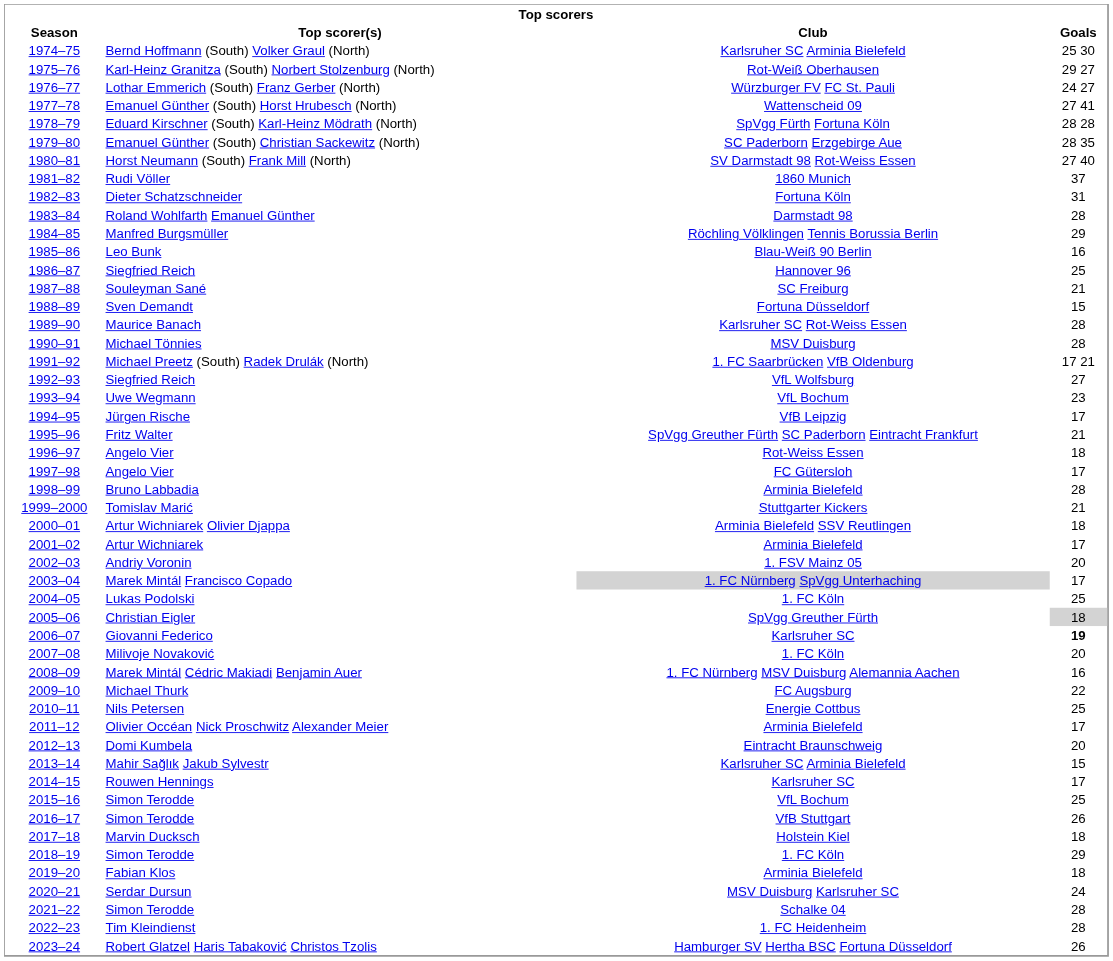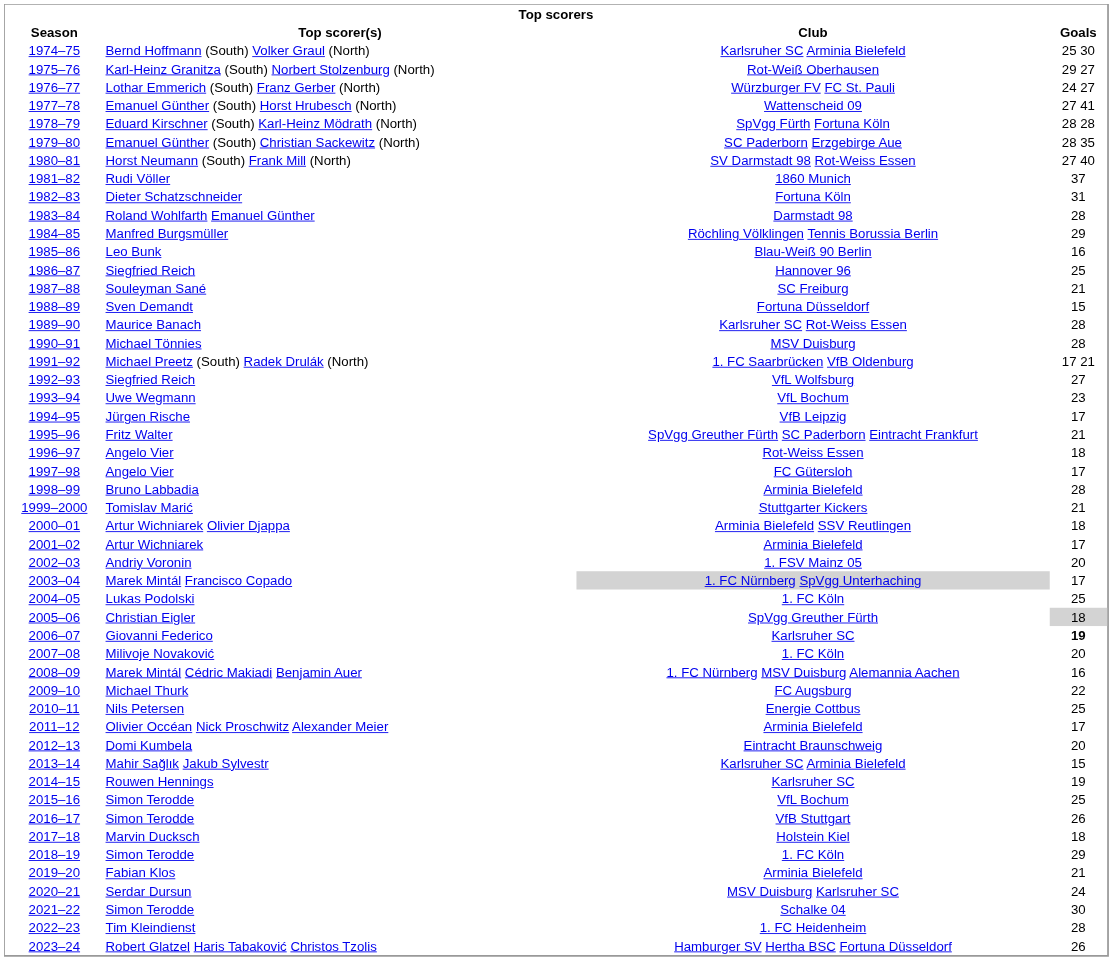 <table cellpadding="2" cellspacing="0" style="margin:1em 0; border:1px solid #999; border-right-width:2px; border-bottom-width:2px; width:64%; font-size:95%;">
 <tr>
 <th colspan="4">Top scorers</th>
 </tr>
 <tr style="text-align:center;">
 <td><strong>Season</strong></td>
 <td><strong>Top scorer(s)</strong></td>
 <td><strong>Club</strong></td>
 <td><strong>Goals</strong></td>
 </tr>
 <tr>
 <td style="text-align:center;"><a href='#'>1974–75</a></td>
 <td> <a href='#'>Bernd Hoffmann</a> (South)   <a href='#'>Volker Graul</a> (North)</td>
 <td style="text-align:center;"><a href='#'>Karlsruher SC</a>  <a href='#'>Arminia Bielefeld</a></td>
 <td style="text-align:center;">25  30</td>
 </tr>
 <tr>
 <td style="text-align:center;"><a href='#'>1975–76</a></td>
 <td> <a href='#'>Karl-Heinz Granitza</a> (South)   <a href='#'>Norbert Stolzenburg</a> (North)</td>
 <td style="text-align:center;"><a href='#'>Rot-Weiß Oberhausen</a></td>
 <td style="text-align:center;">29  27</td>
 </tr>
 <tr>
 <td style="text-align:center;"><a href='#'>1976–77</a></td>
 <td> <a href='#'>Lothar Emmerich</a> (South)   <a href='#'>Franz Gerber</a> (North)</td>
 <td style="text-align:center;"><a href='#'>Würzburger FV</a>  <a href='#'>FC St. Pauli</a></td>
 <td style="text-align:center;">24  27</td>
 </tr>
 <tr>
 <td style="text-align:center;"><a href='#'>1977–78</a></td>
 <td> <a href='#'>Emanuel Günther</a> (South)   <a href='#'>Horst Hrubesch</a> (North)</td>
 <td style="text-align:center;"><a href='#'>Wattenscheid 09</a></td>
 <td style="text-align:center;">27  41</td>
 </tr>
 <tr>
 <td style="text-align:center;"><a href='#'>1978–79</a></td>
 <td> <a href='#'>Eduard Kirschner</a> (South)   <a href='#'>Karl-Heinz Mödrath</a> (North)</td>
 <td style="text-align:center;"><a href='#'>SpVgg Fürth</a>  <a href='#'>Fortuna Köln</a></td>
 <td style="text-align:center;">28  28</td>
 </tr>
 <tr>
 <td style="text-align:center;"><a href='#'>1979–80</a></td>
 <td> <a href='#'>Emanuel Günther</a> (South)   <a href='#'>Christian Sackewitz</a> (North)</td>
 <td style="text-align:center;"><a href='#'>SC Paderborn</a>  <a href='#'>Erzgebirge Aue</a></td>
 <td style="text-align:center;">28  35</td>
 </tr>
 <tr>
 <td style="text-align:center;"><a href='#'>1980–81</a></td>
 <td> <a href='#'>Horst Neumann</a> (South)   <a href='#'>Frank Mill</a> (North)</td>
 <td style="text-align:center;"><a href='#'>SV Darmstadt 98</a>  <a href='#'>Rot-Weiss Essen</a></td>
 <td style="text-align:center;">27  40</td>
 </tr>
 <tr>
 <td style="text-align:center;"><a href='#'>1981–82</a></td>
 <td> <a href='#'>Rudi Völler</a></td>
 <td style="text-align:center;"><a href='#'>1860 Munich</a></td>
 <td style="text-align:center;">37</td>
 </tr>
 <tr>
 <td style="text-align:center;"><a href='#'>1982–83</a></td>
 <td> <a href='#'>Dieter Schatzschneider</a></td>
 <td style="text-align:center;"><a href='#'>Fortuna Köln</a></td>
 <td style="text-align:center;">31</td>
 </tr>
 <tr>
 <td style="text-align:center;"><a href='#'>1983–84</a></td>
 <td> <a href='#'>Roland Wohlfarth</a>    <a href='#'>Emanuel Günther</a></td>
 <td style="text-align:center;"><a href='#'>Darmstadt 98</a></td>
 <td style="text-align:center;">28</td>
 </tr>
 <tr>
 <td style="text-align:center;"><a href='#'>1984–85</a></td>
 <td> <a href='#'>Manfred Burgsmüller</a></td>
 <td style="text-align:center;"><a href='#'>Röchling Völklingen</a>  <a href='#'>Tennis Borussia Berlin</a></td>
 <td style="text-align:center;">29</td>
 </tr>
 <tr>
 <td style="text-align:center;"><a href='#'>1985–86</a></td>
 <td> <a href='#'>Leo Bunk</a></td>
 <td style="text-align:center;"><a href='#'>Blau-Weiß 90 Berlin</a></td>
 <td style="text-align:center;">16</td>
 </tr>
 <tr>
 <td style="text-align:center;"><a href='#'>1986–87</a></td>
 <td> <a href='#'>Siegfried Reich</a></td>
 <td style="text-align:center;"><a href='#'>Hannover 96</a></td>
 <td style="text-align:center;">25</td>
 </tr>
 <tr>
 <td style="text-align:center;"><a href='#'>1987–88</a></td>
 <td> <a href='#'>Souleyman Sané</a></td>
 <td style="text-align:center;"><a href='#'>SC Freiburg</a></td>
 <td style="text-align:center;">21</td>
 </tr>
 <tr>
 <td style="text-align:center;"><a href='#'>1988–89</a></td>
 <td> <a href='#'>Sven Demandt</a></td>
 <td style="text-align:center;"><a href='#'>Fortuna Düsseldorf</a></td>
 <td style="text-align:center;">15</td>
 </tr>
 <tr>
 <td style="text-align:center;"><a href='#'>1989–90</a></td>
 <td> <a href='#'>Maurice Banach</a></td>
 <td style="text-align:center;"><a href='#'>Karlsruher SC</a>  <a href='#'>Rot-Weiss Essen</a></td>
 <td style="text-align:center;">28</td>
 </tr>
 <tr>
 <td style="text-align:center;"><a href='#'>1990–91</a></td>
 <td> <a href='#'>Michael Tönnies</a></td>
 <td style="text-align:center;"><a href='#'>MSV Duisburg</a></td>
 <td style="text-align:center;">28</td>
 </tr>
 <tr>
 <td style="text-align:center;"><a href='#'>1991–92</a></td>
 <td> <a href='#'>Michael Preetz</a> (South)   <a href='#'>Radek Drulák</a> (North)</td>
 <td style="text-align:center;"><a href='#'>1. FC Saarbrücken</a>  <a href='#'>VfB Oldenburg</a></td>
 <td style="text-align:center;">17  21</td>
 </tr>
 <tr>
 <td style="text-align:center;"><a href='#'>1992–93</a></td>
 <td> <a href='#'>Siegfried Reich</a></td>
 <td style="text-align:center;"><a href='#'>VfL Wolfsburg</a></td>
 <td style="text-align:center;">27</td>
 </tr>
 <tr>
 <td style="text-align:center;"><a href='#'>1993–94</a></td>
 <td> <a href='#'>Uwe Wegmann</a></td>
 <td style="text-align:center;"><a href='#'>VfL Bochum</a></td>
 <td style="text-align:center;">23</td>
 </tr>
 <tr>
 <td style="text-align:center;"><a href='#'>1994–95</a></td>
 <td> <a href='#'>Jürgen Rische</a></td>
 <td style="text-align:center;"><a href='#'>VfB Leipzig</a></td>
 <td style="text-align:center;">17</td>
 </tr>
 <tr>
 <td style="text-align:center;"><a href='#'>1995–96</a></td>
 <td> <a href='#'>Fritz Walter</a></td>
 <td style="text-align:center;"><a href='#'>SpVgg Greuther Fürth</a>  <a href='#'>SC Paderborn</a>  <a href='#'>Eintracht Frankfurt</a></td>
 <td style="text-align:center;">21</td>
 </tr>
 <tr>
 <td style="text-align:center;"><a href='#'>1996–97</a></td>
 <td> <a href='#'>Angelo Vier</a></td>
 <td style="text-align:center;"><a href='#'>Rot-Weiss Essen</a></td>
 <td style="text-align:center;">18</td>
 </tr>
 <tr>
 <td style="text-align:center;"><a href='#'>1997–98</a></td>
 <td> <a href='#'>Angelo Vier</a></td>
 <td style="text-align:center;"><a href='#'>FC Gütersloh</a></td>
 <td style="text-align:center;">17</td>
 </tr>
 <tr>
 <td style="text-align:center;"><a href='#'>1998–99</a></td>
 <td> <a href='#'>Bruno Labbadia</a></td>
 <td style="text-align:center;"><a href='#'>Arminia Bielefeld</a></td>
 <td style="text-align:center;">28</td>
 </tr>
 <tr>
 <td style="text-align:center;"><a href='#'>1999–2000</a></td>
 <td> <a href='#'>Tomislav Marić</a></td>
 <td style="text-align:center;"><a href='#'>Stuttgarter Kickers</a></td>
 <td style="text-align:center;">21</td>
 </tr>
 <tr>
 <td style="text-align:center;"><a href='#'>2000–01</a></td>
 <td> <a href='#'>Artur Wichniarek</a>   <a href='#'>Olivier Djappa</a></td>
 <td style="text-align:center;"><a href='#'>Arminia Bielefeld</a>  <a href='#'>SSV Reutlingen</a></td>
 <td style="text-align:center;">18</td>
 </tr>
 <tr>
 <td style="text-align:center;"><a href='#'>2001–02</a></td>
 <td> <a href='#'>Artur Wichniarek</a></td>
 <td style="text-align:center;"><a href='#'>Arminia Bielefeld</a></td>
 <td style="text-align:center;">17</td>
 </tr>
 <tr>
 <td style="text-align:center;"><a href='#'>2002–03</a></td>
 <td> <a href='#'>Andriy Voronin</a></td>
 <td style="text-align:center;"><a href='#'>1. FSV Mainz 05</a></td>
 <td style="text-align:center;">20</td>
 </tr>
 <tr>
 <td style="text-align:center;"><a href='#'>2003–04</a></td>
 <td> <a href='#'>Marek Mintál</a>   <a href='#'>Francisco Copado</a></td>
 <td style="background: lightgrey; text-align:center;"><a href='#'>1. FC Nürnberg</a>  <a href='#'>SpVgg Unterhaching</a></td>
 <td style="text-align:center;">17</td>
 </tr>
 <tr>
 <td style="text-align:center;"><a href='#'>2004–05</a></td>
 <td> <a href='#'>Lukas Podolski</a></td>
 <td style="text-align:center;"><a href='#'>1. FC Köln</a></td>
 <td style="text-align:center;">25</td>
 </tr>
 <tr>
 <td style="text-align:center;"><a href='#'>2005–06</a></td>
 <td> <a href='#'>Christian Eigler</a></td>
 <td style="text-align:center;"><a href='#'>SpVgg Greuther Fürth</a></td>
 <td style="background: lightgrey; text-align:center;">18</td>
 </tr>
 <tr>
 <td style="text-align:center;"><a href='#'>2006–07</a></td>
 <td> <a href='#'>Giovanni Federico</a></td>
 <td style="text-align:center;"><a href='#'>Karlsruher SC</a></td>
 <td style="text-align:center;"><strong>19</strong></td>
 </tr>
 <tr>
 <td style="text-align:center;"><a href='#'>2007–08</a></td>
 <td> <a href='#'>Milivoje Novaković</a></td>
 <td style="text-align:center;"><a href='#'>1. FC Köln</a></td>
 <td style="text-align:center;">20</td>
 </tr>
 <tr>
 <td style="text-align:center;"><a href='#'>2008–09</a></td>
 <td> <a href='#'>Marek Mintál</a>   <a href='#'>Cédric Makiadi</a>   <a href='#'>Benjamin Auer</a></td>
 <td style="text-align:center;"><a href='#'>1. FC Nürnberg</a>  <a href='#'>MSV Duisburg</a>  <a href='#'>Alemannia Aachen</a></td>
 <td style="text-align:center;">16</td>
 </tr>
 <tr>
 <td style="text-align:center;"><a href='#'>2009–10</a></td>
 <td> <a href='#'>Michael Thurk</a></td>
 <td style="text-align:center;"><a href='#'>FC Augsburg</a></td>
 <td style="text-align:center;">22</td>
 </tr>
 <tr>
 <td style="text-align:center;"><a href='#'>2010–11</a></td>
 <td> <a href='#'>Nils Petersen</a></td>
 <td style="text-align:center;"><a href='#'>Energie Cottbus</a></td>
 <td style="text-align:center;">25</td>
 </tr>
 <tr>
 <td style="text-align:center;"><a href='#'>2011–12</a></td>
 <td> <a href='#'>Olivier Occéan</a>   <a href='#'>Nick Proschwitz</a>   <a href='#'>Alexander Meier</a></td>
 <td style="text-align:center;"><a href='#'>Arminia Bielefeld</a></td>
 <td style="text-align:center;">17</td>
 </tr>
 <tr>
 <td style="text-align:center;"><a href='#'>2012–13</a></td>
 <td> <a href='#'>Domi Kumbela</a></td>
 <td style="text-align:center;"><a href='#'>Eintracht Braunschweig</a></td>
 <td style="text-align:center;">20</td>
 </tr>
 <tr>
 <td style="text-align:center;"><a href='#'>2013–14</a></td>
 <td> <a href='#'>Mahir Sağlık</a>   <a href='#'>Jakub Sylvestr</a></td>
 <td style="text-align:center;"><a href='#'>Karlsruher SC</a>  <a href='#'>Arminia Bielefeld</a></td>
 <td style="text-align:center;">15</td>
 </tr>
 <tr>
 <td style="text-align:center;"><a href='#'>2014–15</a></td>
 <td> <a href='#'>Rouwen Hennings</a></td>
 <td style="text-align:center;"><a href='#'>Karlsruher SC</a></td>
-<td style="text-align:center;">17</td>
+<td style="text-align:center;">19</td>
 </tr>
 <tr>
 <td style="text-align:center;"><a href='#'>2015–16</a></td>
 <td> <a href='#'>Simon Terodde</a></td>
 <td style="text-align:center;"><a href='#'>VfL Bochum</a></td>
 <td style="text-align:center;">25</td>
 </tr>
 <tr>
 <td style="text-align:center;"><a href='#'>2016–17</a></td>
 <td> <a href='#'>Simon Terodde</a></td>
 <td style="text-align:center;"><a href='#'>VfB Stuttgart</a></td>
 <td style="text-align:center;">26</td>
 </tr>
 <tr>
 <td style="text-align:center;"><a href='#'>2017–18</a></td>
 <td> <a href='#'>Marvin Ducksch</a></td>
 <td style="text-align:center;"><a href='#'>Holstein Kiel</a></td>
 <td style="text-align:center;">18</td>
 </tr>
 <tr>
 <td style="text-align:center;"><a href='#'>2018–19</a></td>
 <td> <a href='#'>Simon Terodde</a></td>
 <td style="text-align:center;"><a href='#'>1. FC Köln</a></td>
 <td style="text-align:center;">29</td>
 </tr>
 <tr>
 <td style="text-align:center;"><a href='#'>2019–20</a></td>
 <td> <a href='#'>Fabian Klos</a></td>
 <td style="text-align:center;"><a href='#'>Arminia Bielefeld</a></td>
-<td style="text-align:center;">18</td>
+<td style="text-align:center;">21</td>
 </tr>
 <tr>
 <td style="text-align:center;"><a href='#'>2020–21</a></td>
 <td> <a href='#'>Serdar Dursun</a></td>
 <td style="text-align:center;"><a href='#'>MSV Duisburg</a>  <a href='#'>Karlsruher SC</a></td>
 <td style="text-align:center;">24</td>
 </tr>
 <tr>
 <td style="text-align:center;"><a href='#'>2021–22</a></td>
 <td> <a href='#'>Simon Terodde</a></td>
 <td style="text-align:center;"><a href='#'>Schalke 04</a></td>
-<td style="text-align:center;">28</td>
+<td style="text-align:center;">30</td>
 </tr>
 <tr>
 <td style="text-align:center;"><a href='#'>2022–23</a></td>
 <td> <a href='#'>Tim Kleindienst</a></td>
 <td style="text-align:center;"><a href='#'>1. FC Heidenheim</a></td>
 <td style="text-align:center;">28</td>
 </tr>
 <tr>
 <td style="text-align:center;"><a href='#'>2023–24</a></td>
 <td> <a href='#'>Robert Glatzel</a>   <a href='#'>Haris Tabaković</a>   <a href='#'>Christos Tzolis</a></td>
 <td style="text-align:center;"><a href='#'>Hamburger SV</a>  <a href='#'>Hertha BSC</a>  <a href='#'>Fortuna Düsseldorf</a></td>
 <td style="text-align:center;">26</td>
 </tr>
 </table>
